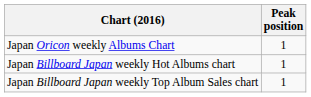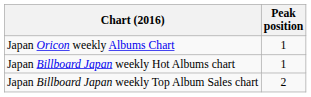 <table class="wikitable sortable">
 <tr>
 <th>Chart (2016)</th>
 <th>Peak<br>position</th>
 </tr>
 <tr>
 <td>Japan <em><a href='#'>Oricon</a></em> weekly <a href='#'>Albums Chart</a></td>
 <td align="center">1</td>
 </tr>
 <tr>
 <td>Japan <em><a href='#'>Billboard Japan</a></em> weekly Hot Albums chart</td>
 <td align="center">1</td>
 </tr>
 <tr>
 <td>Japan <em>Billboard Japan</em> weekly Top Album Sales chart</td>
-<td align="center">1</td>
+<td align="center">2</td>
 </tr>
 </table>
